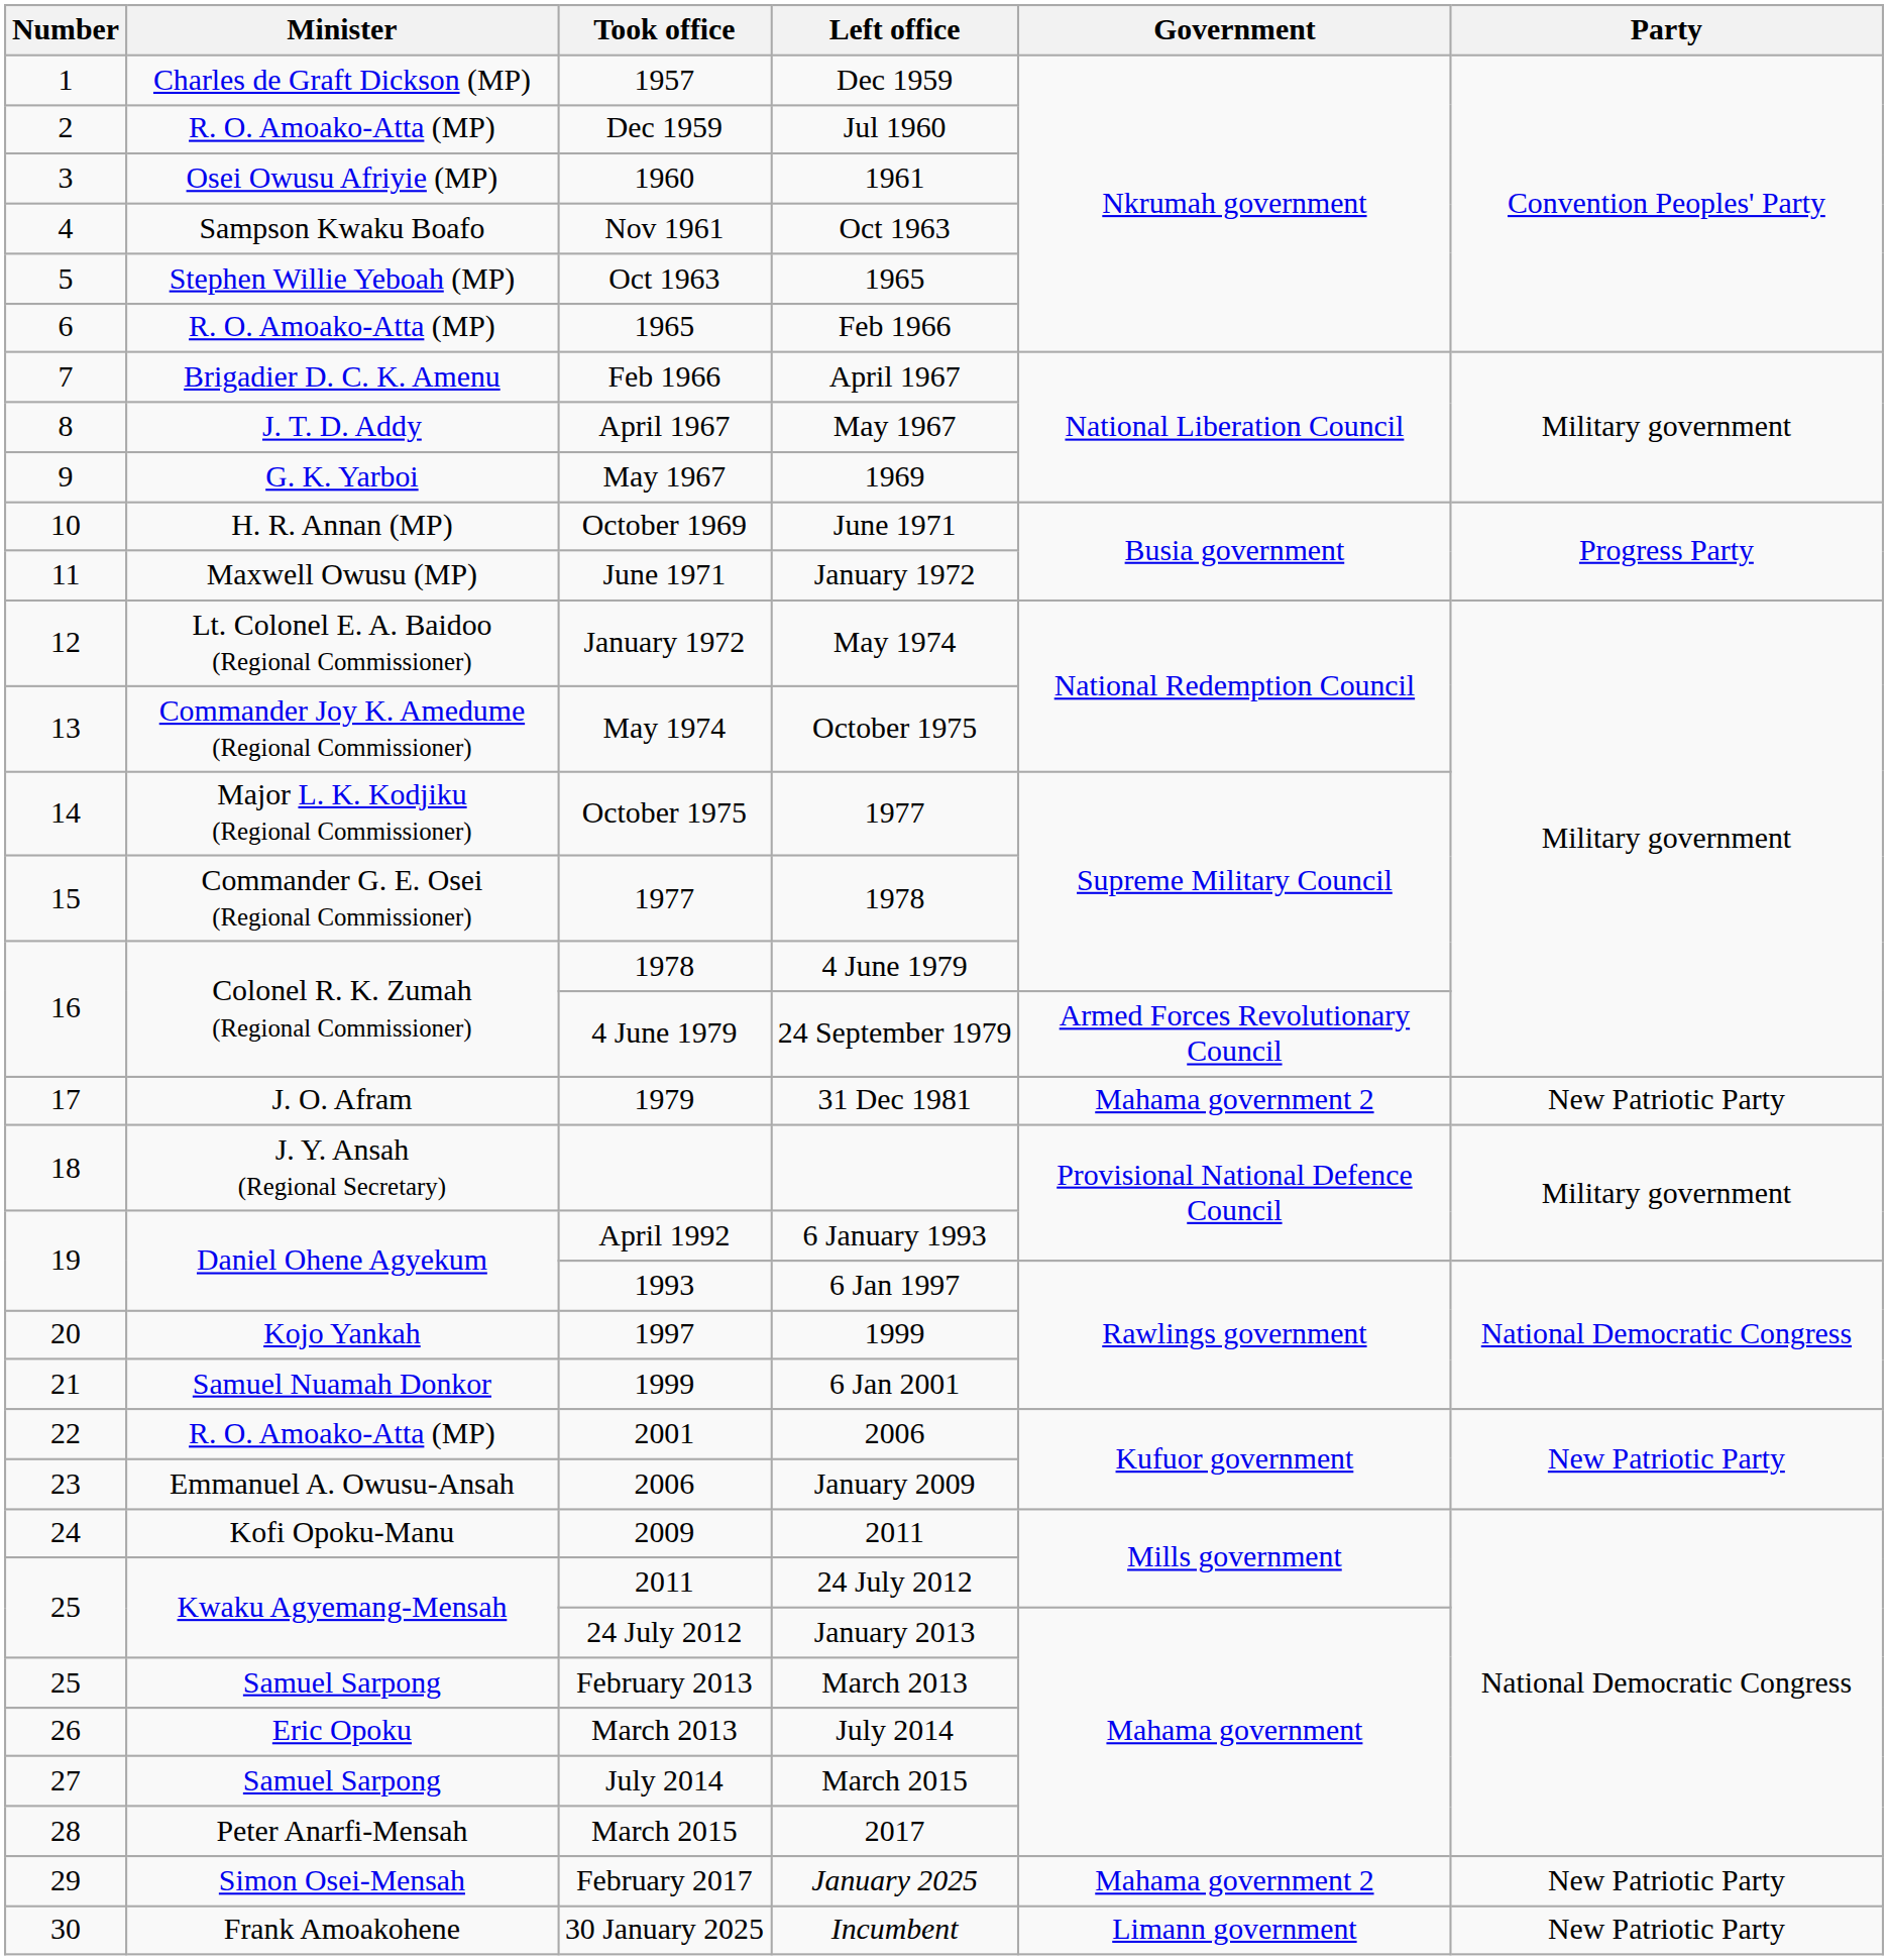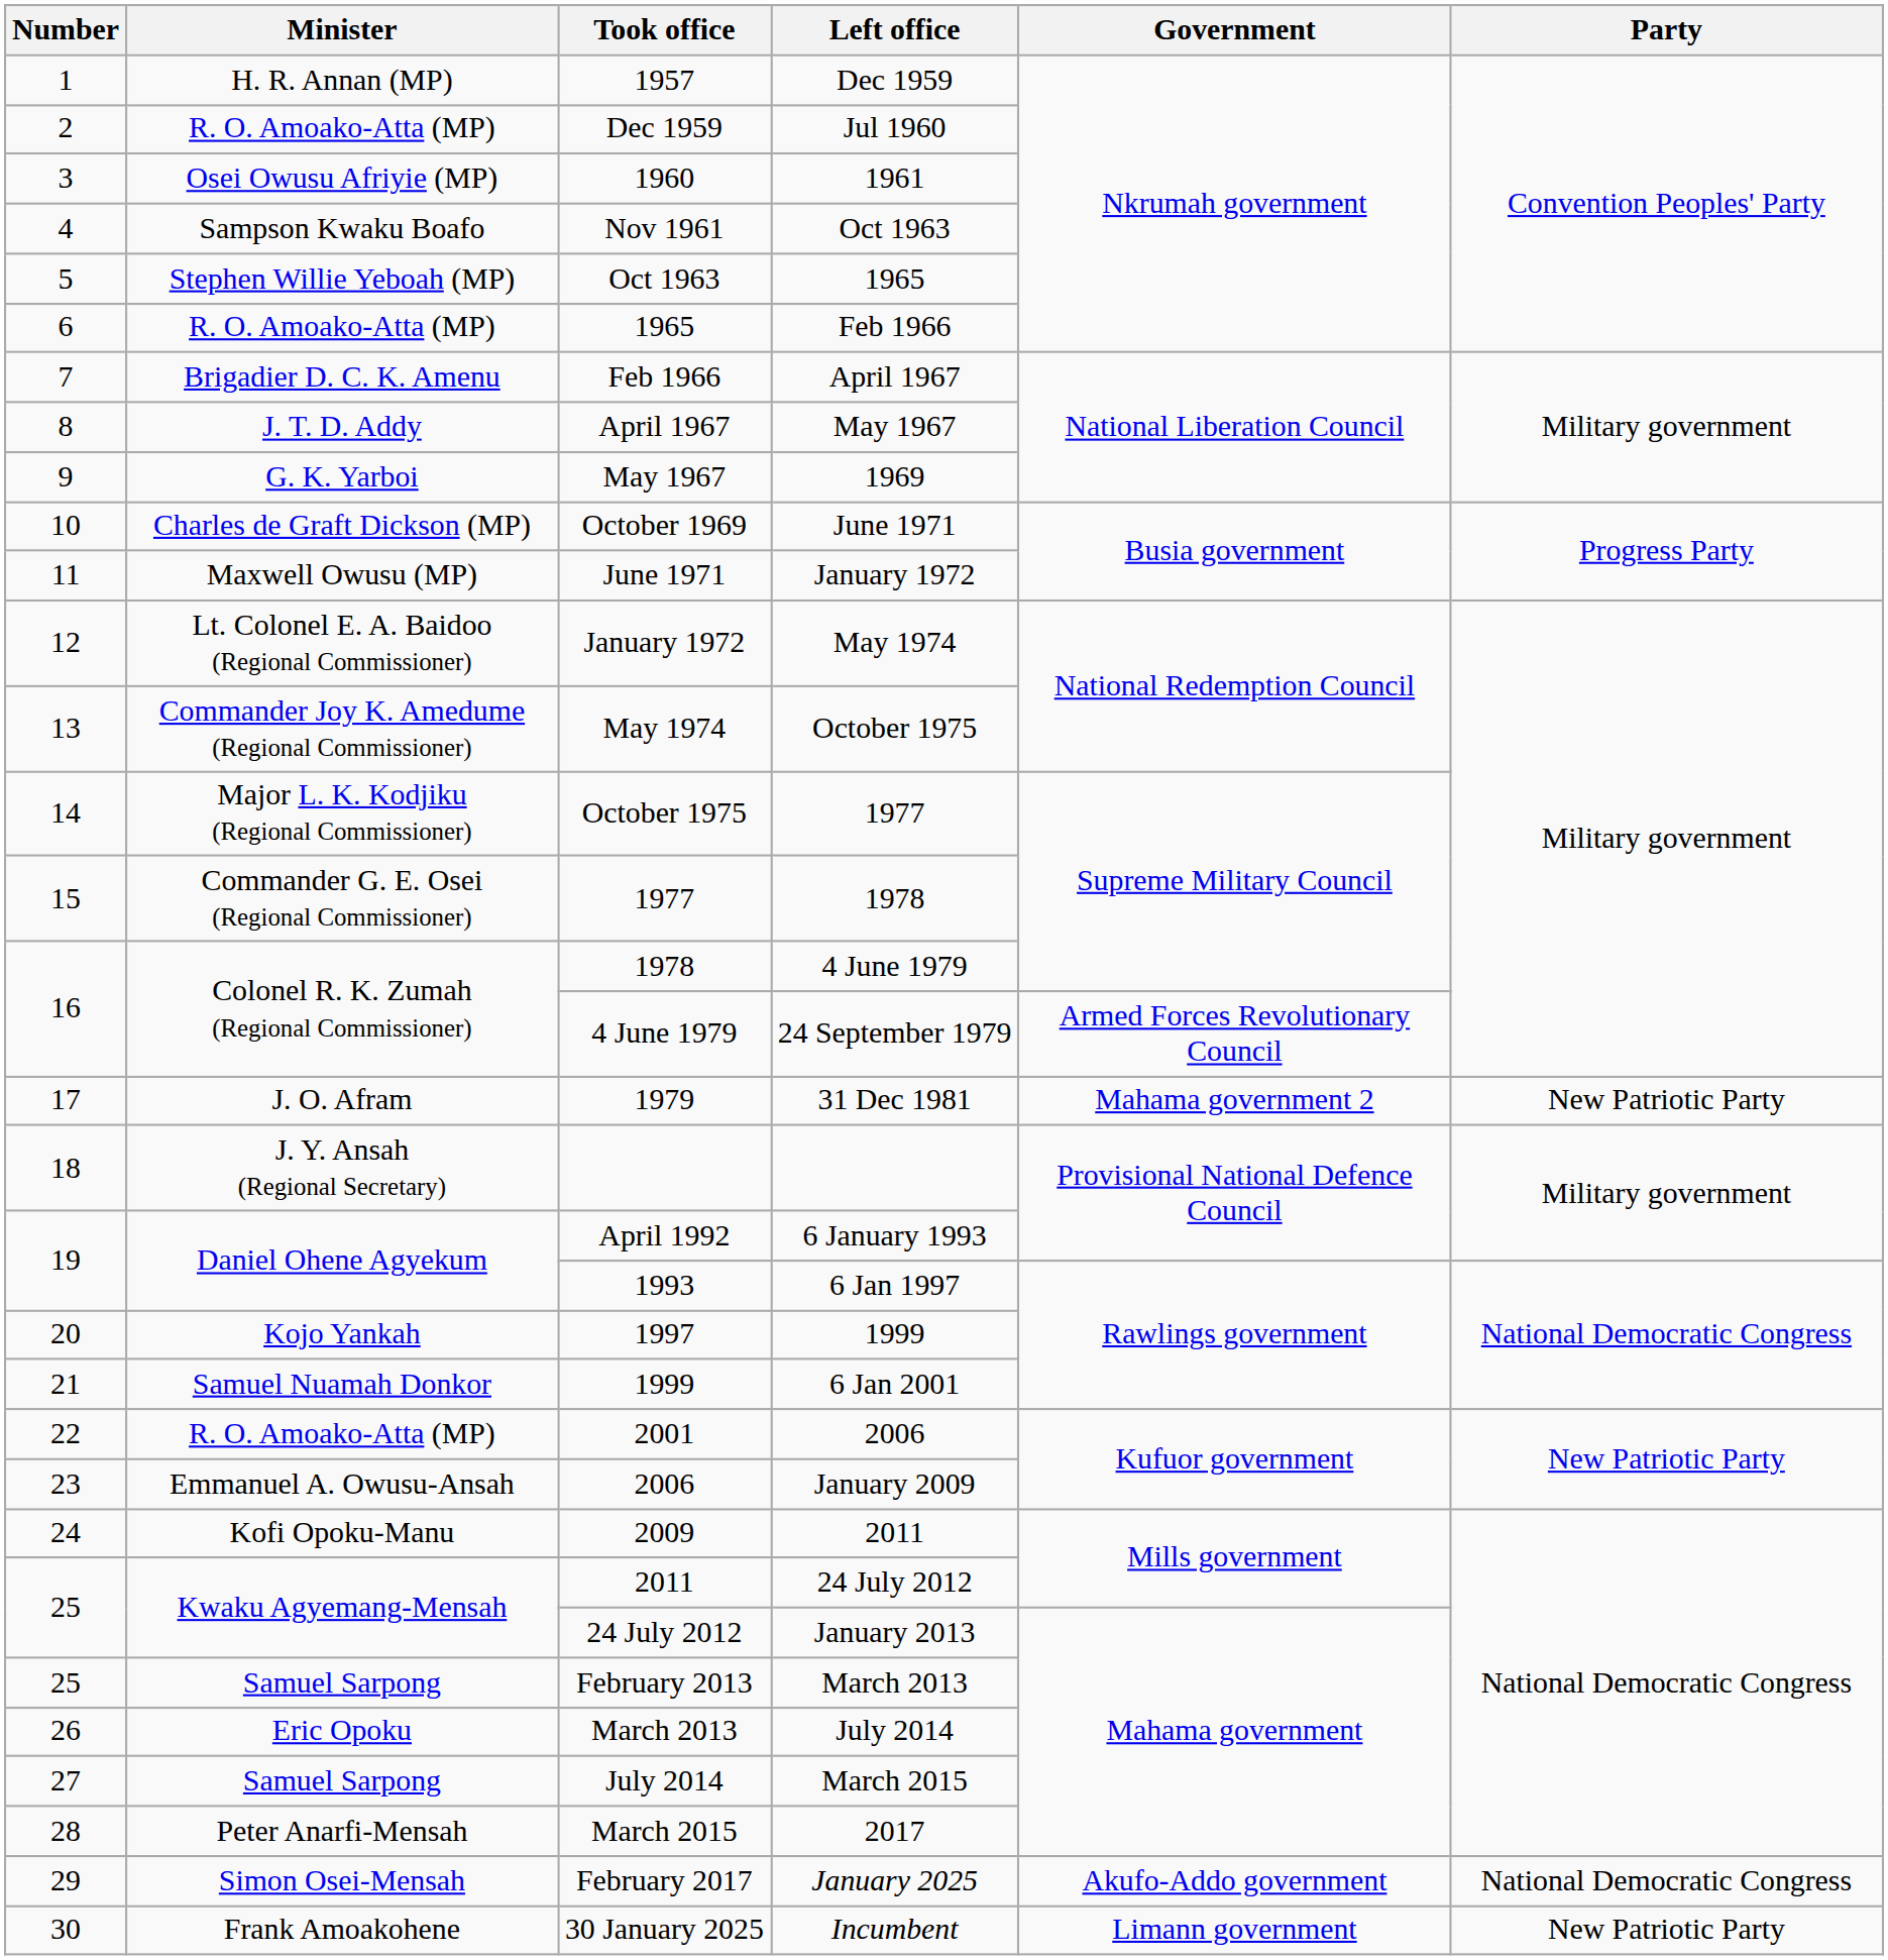 <table class="wikitable" style="font-size:90%; text-align:center;">
 <tr>
 <th>Number</th>
 <th width=200>Minister</th>
 <th>Took office</th>
 <th>Left office</th>
 <th width=200>Government</th>
 <th width=200>Party</th>
 </tr>
 <tr>
 <td>1</td>
-<td><a href='#'>Charles de Graft Dickson</a> (MP)</td>
+<td>H. R. Annan (MP)</td>
 <td>1957</td>
 <td>Dec 1959</td>
 <td rowspan=6><a href='#'>Nkrumah government</a></td>
 <td rowspan=6><a href='#'>Convention Peoples' Party</a></td>
 </tr>
 <tr>
 <td>2</td>
 <td><a href='#'>R. O. Amoako-Atta</a> (MP)</td>
 <td>Dec 1959</td>
 <td>Jul 1960</td>
 </tr>
 <tr>
 <td>3</td>
 <td><a href='#'>Osei Owusu Afriyie</a> (MP)<br><small></small></td>
 <td>1960</td>
 <td>1961</td>
 </tr>
 <tr>
 <td>4</td>
 <td>Sampson Kwaku Boafo</td>
 <td>Nov 1961</td>
 <td>Oct 1963</td>
 </tr>
 <tr>
 <td>5</td>
 <td><a href='#'>Stephen Willie Yeboah</a> (MP)</td>
 <td>Oct 1963</td>
 <td>1965</td>
 </tr>
 <tr>
 <td>6</td>
 <td><a href='#'>R. O. Amoako-Atta</a> (MP)</td>
 <td>1965</td>
 <td>Feb 1966</td>
 </tr>
 <tr>
 <td>7</td>
 <td><a href='#'>Brigadier D. C. K. Amenu</a></td>
 <td>Feb 1966</td>
 <td>April 1967</td>
 <td rowspan=3><a href='#'>National Liberation Council</a></td>
 <td rowspan=3>Military government</td>
 </tr>
 <tr>
 <td>8</td>
 <td><a href='#'>J. T. D. Addy</a></td>
 <td>April 1967</td>
 <td>May 1967</td>
 </tr>
 <tr>
 <td>9</td>
 <td><a href='#'>G. K. Yarboi</a></td>
 <td>May 1967</td>
 <td>1969</td>
 </tr>
 <tr>
 <td>10</td>
-<td>H. R. Annan (MP)</td>
+<td><a href='#'>Charles de Graft Dickson</a> (MP)</td>
 <td>October 1969</td>
 <td>June 1971</td>
 <td rowspan=2><a href='#'>Busia government</a></td>
 <td rowspan=2><a href='#'>Progress Party</a></td>
 </tr>
 <tr>
 <td>11</td>
 <td>Maxwell Owusu (MP)</td>
 <td>June 1971</td>
 <td>January 1972</td>
 </tr>
 <tr>
 <td>12</td>
 <td>Lt. Colonel E. A. Baidoo<br><small>(Regional Commissioner)</small></td>
 <td>January 1972</td>
 <td>May 1974</td>
 <td rowspan=2><a href='#'>National Redemption Council</a></td>
 <td rowspan=6>Military government</td>
 </tr>
 <tr>
 <td>13</td>
 <td><a href='#'>Commander Joy K. Amedume</a><br><small>(Regional Commissioner)</small></td>
 <td>May 1974</td>
 <td>October 1975</td>
 </tr>
 <tr>
 <td>14</td>
 <td>Major <a href='#'>L. K. Kodjiku</a><br><small>(Regional Commissioner)</small></td>
 <td>October 1975</td>
 <td>1977</td>
 <td rowspan=3><a href='#'>Supreme Military Council</a></td>
 </tr>
 <tr>
 <td>15</td>
 <td>Commander G. E. Osei<br><small>(Regional Commissioner)</small></td>
 <td>1977</td>
 <td>1978</td>
 </tr>
 <tr>
 <td rowspan=2>16</td>
 <td rowspan=2>Colonel R. K. Zumah<br><small>(Regional Commissioner)</small></td>
 <td>1978</td>
 <td>4 June 1979</td>
 </tr>
 <tr>
 <td>4 June 1979</td>
 <td>24 September 1979</td>
 <td><a href='#'>Armed Forces Revolutionary Council</a></td>
 </tr>
 <tr>
 <td>17</td>
 <td>J. O. Afram</td>
 <td>1979</td>
 <td>31 Dec 1981</td>
 <td><a href='#'>Mahama government 2</a></td>
 <td>New Patriotic Party</td>
 </tr>
 <tr>
 <td>18</td>
 <td>J. Y. Ansah<br><small>(Regional Secretary)</small></td>
 <td></td>
 <td></td>
 <td rowspan=2><a href='#'>Provisional National Defence Council</a></td>
 <td rowspan=2>Military government</td>
 </tr>
 <tr>
 <td rowspan=2>19</td>
 <td rowspan=2><a href='#'>Daniel Ohene Agyekum</a></td>
 <td>April 1992</td>
 <td>6 January 1993</td>
 </tr>
 <tr>
 <td>1993</td>
 <td>6 Jan 1997</td>
 <td rowspan=3><a href='#'>Rawlings government</a></td>
 <td rowspan=3><a href='#'>National Democratic Congress</a></td>
 </tr>
 <tr>
 <td>20</td>
 <td><a href='#'>Kojo Yankah</a></td>
 <td>1997</td>
 <td>1999</td>
 </tr>
 <tr>
 <td>21</td>
 <td><a href='#'>Samuel Nuamah Donkor</a></td>
 <td>1999</td>
 <td>6 Jan 2001</td>
 </tr>
 <tr>
 <td>22</td>
 <td><a href='#'>R. O. Amoako-Atta</a> (MP)</td>
 <td>2001</td>
 <td>2006</td>
 <td rowspan=2><a href='#'>Kufuor government</a></td>
 <td rowspan=2><a href='#'>New Patriotic Party</a></td>
 </tr>
 <tr>
 <td>23</td>
 <td>Emmanuel A. Owusu-Ansah</td>
 <td>2006</td>
 <td>January 2009</td>
 </tr>
 <tr>
 <td>24</td>
 <td>Kofi Opoku-Manu</td>
 <td>2009</td>
 <td>2011</td>
 <td rowspan=2><a href='#'>Mills government</a></td>
 <td rowspan=7>National Democratic Congress</td>
 </tr>
 <tr>
 <td rowspan=2>25</td>
 <td rowspan=2><a href='#'>Kwaku Agyemang-Mensah</a></td>
 <td>2011</td>
 <td>24 July 2012</td>
 </tr>
 <tr>
 <td>24 July 2012</td>
 <td>January 2013</td>
 <td rowspan=5><a href='#'>Mahama government</a></td>
 </tr>
 <tr>
 <td>25</td>
 <td><a href='#'>Samuel Sarpong</a></td>
 <td>February 2013</td>
 <td>March 2013</td>
 </tr>
 <tr>
 <td>26</td>
 <td><a href='#'>Eric Opoku</a></td>
 <td>March 2013</td>
 <td>July 2014</td>
 </tr>
 <tr>
 <td>27</td>
 <td><a href='#'>Samuel Sarpong</a></td>
 <td>July 2014</td>
 <td>March 2015</td>
 </tr>
 <tr>
 <td>28</td>
 <td>Peter Anarfi-Mensah</td>
 <td>March 2015</td>
 <td>2017</td>
 </tr>
 <tr>
 <td>29</td>
 <td><a href='#'>Simon Osei-Mensah</a></td>
 <td>February 2017</td>
 <td><em>January 2025</em></td>
-<td><a href='#'>Mahama government 2</a></td>
-<td>New Patriotic Party</td>
+<td><a href='#'>Akufo-Addo government</a></td>
+<td>National Democratic Congress</td>
 </tr>
 <tr>
 <td>30</td>
 <td>Frank Amoakohene</td>
 <td>30 January 2025</td>
 <td><em>Incumbent</em></td>
 <td><a href='#'>Limann government</a></td>
 <td>New Patriotic Party</td>
 </tr>
 </table>
